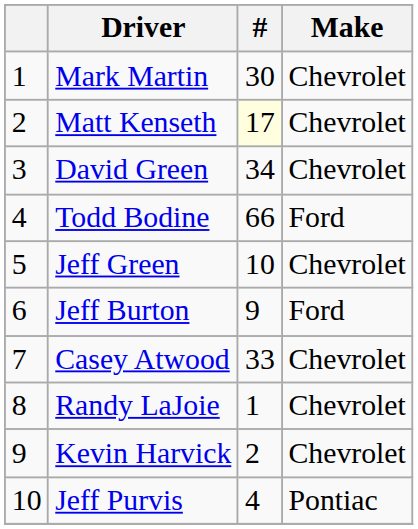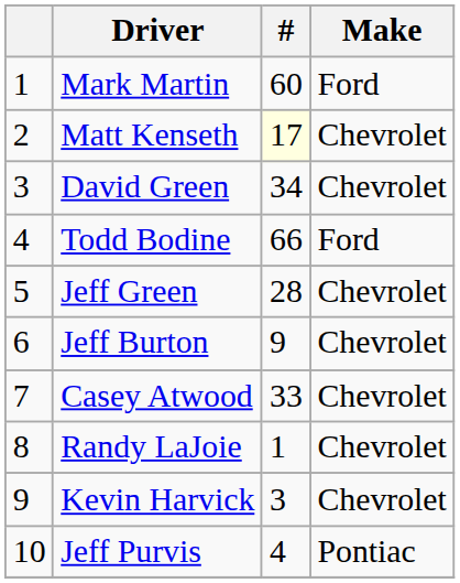 <table class="wikitable sortable">
 <tr>
 <th></th>
 <th>Driver</th>
 <th>#</th>
 <th>Make</th>
 </tr>
 <tr>
 <td>1</td>
 <td><a href='#'>Mark Martin</a></td>
-<td>30</td>
-<td>Chevrolet</td>
+<td>60</td>
+<td>Ford</td>
 </tr>
 <tr>
 <td>2</td>
 <td><a href='#'>Matt Kenseth</a></td>
 <td style="background: lightyellow;">17</td>
 <td>Chevrolet</td>
 </tr>
 <tr>
 <td>3</td>
 <td><a href='#'>David Green</a></td>
 <td>34</td>
 <td>Chevrolet</td>
 </tr>
 <tr>
 <td>4</td>
 <td><a href='#'>Todd Bodine</a></td>
 <td>66</td>
 <td>Ford</td>
 </tr>
 <tr>
 <td>5</td>
 <td><a href='#'>Jeff Green</a></td>
-<td>10</td>
+<td>28</td>
 <td>Chevrolet</td>
 </tr>
 <tr>
 <td>6</td>
 <td><a href='#'>Jeff Burton</a></td>
 <td>9</td>
-<td>Ford</td>
+<td>Chevrolet</td>
 </tr>
 <tr>
 <td>7</td>
 <td><a href='#'>Casey Atwood</a></td>
 <td>33</td>
 <td>Chevrolet</td>
 </tr>
 <tr>
 <td>8</td>
 <td><a href='#'>Randy LaJoie</a></td>
 <td>1</td>
 <td>Chevrolet</td>
 </tr>
 <tr>
 <td>9</td>
 <td><a href='#'>Kevin Harvick</a></td>
-<td>2</td>
+<td>3</td>
 <td>Chevrolet</td>
 </tr>
 <tr>
 <td>10</td>
 <td><a href='#'>Jeff Purvis</a></td>
 <td>4</td>
 <td>Pontiac</td>
 </tr>
 <tr>
 </tr>
 </table>
